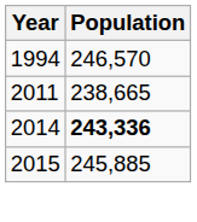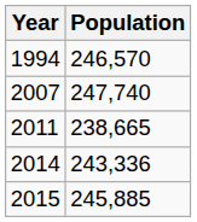 <table class="wikitable sortable">
 <tr>
 <th>Year</th>
 <th>Population</th>
 </tr>
 <tr>
 <td>1994</td>
 <td>246,570</td>
 </tr>
 <tr>
+<td>2007</td>
+<td>247,740</td>
+</tr>
+<tr>
 <td>2011</td>
 <td>238,665</td>
 </tr>
 <tr>
 <td>2014</td>
-<td><strong>243,336</strong></td>
+<td>243,336</td>
 </tr>
 <tr>
 <td>2015</td>
 <td>245,885</td>
 </tr>
 </table>
